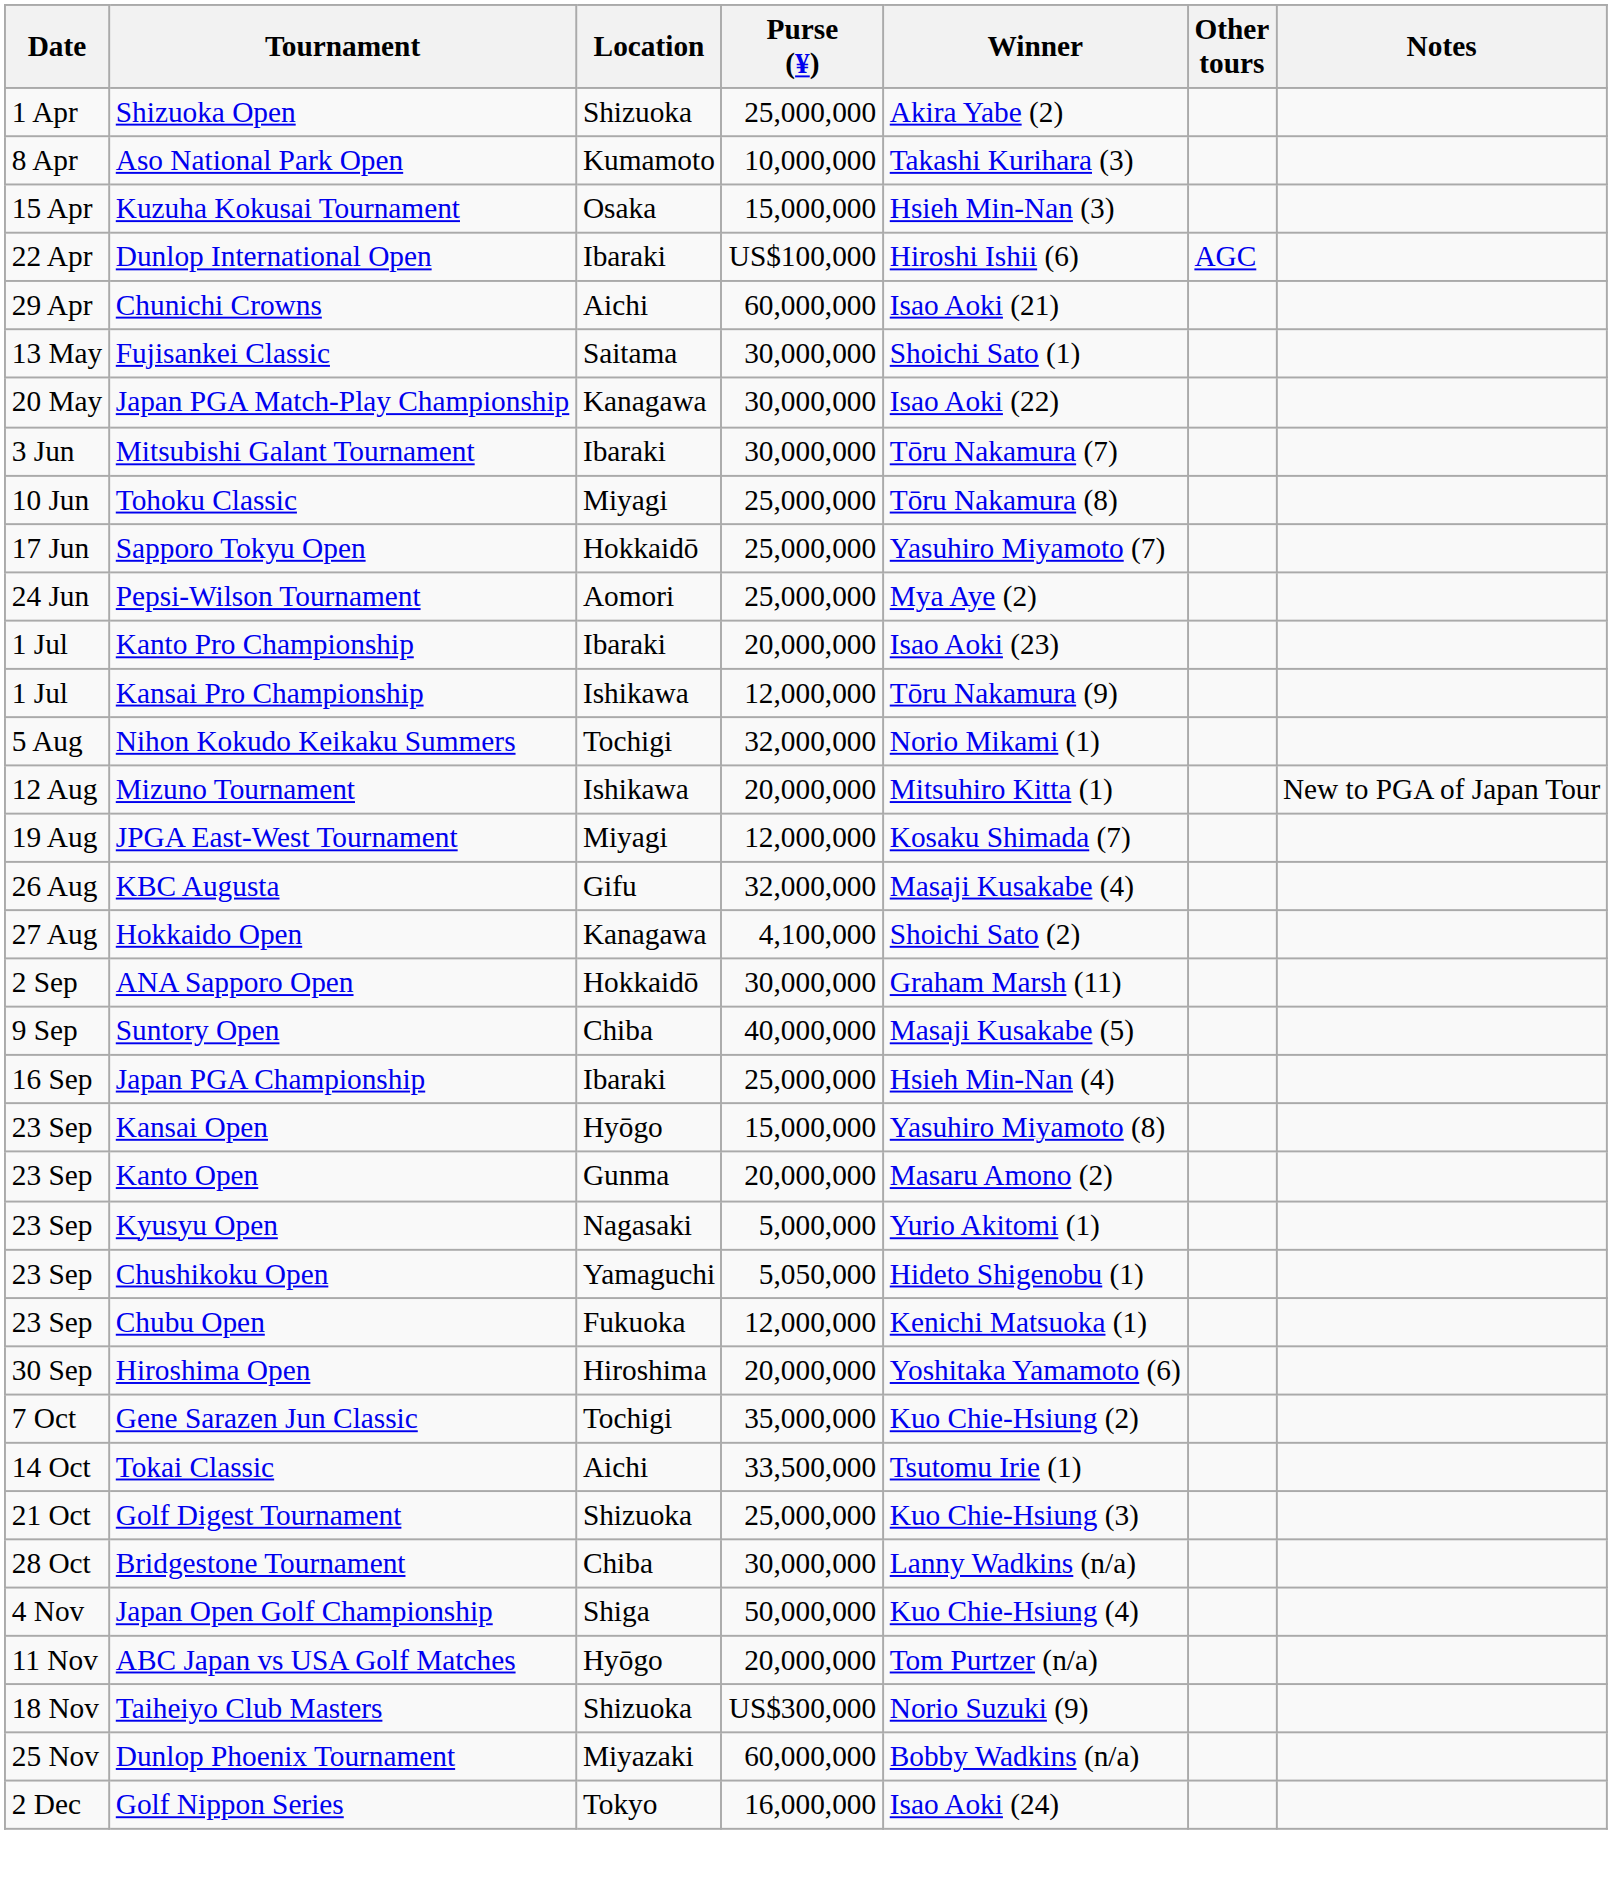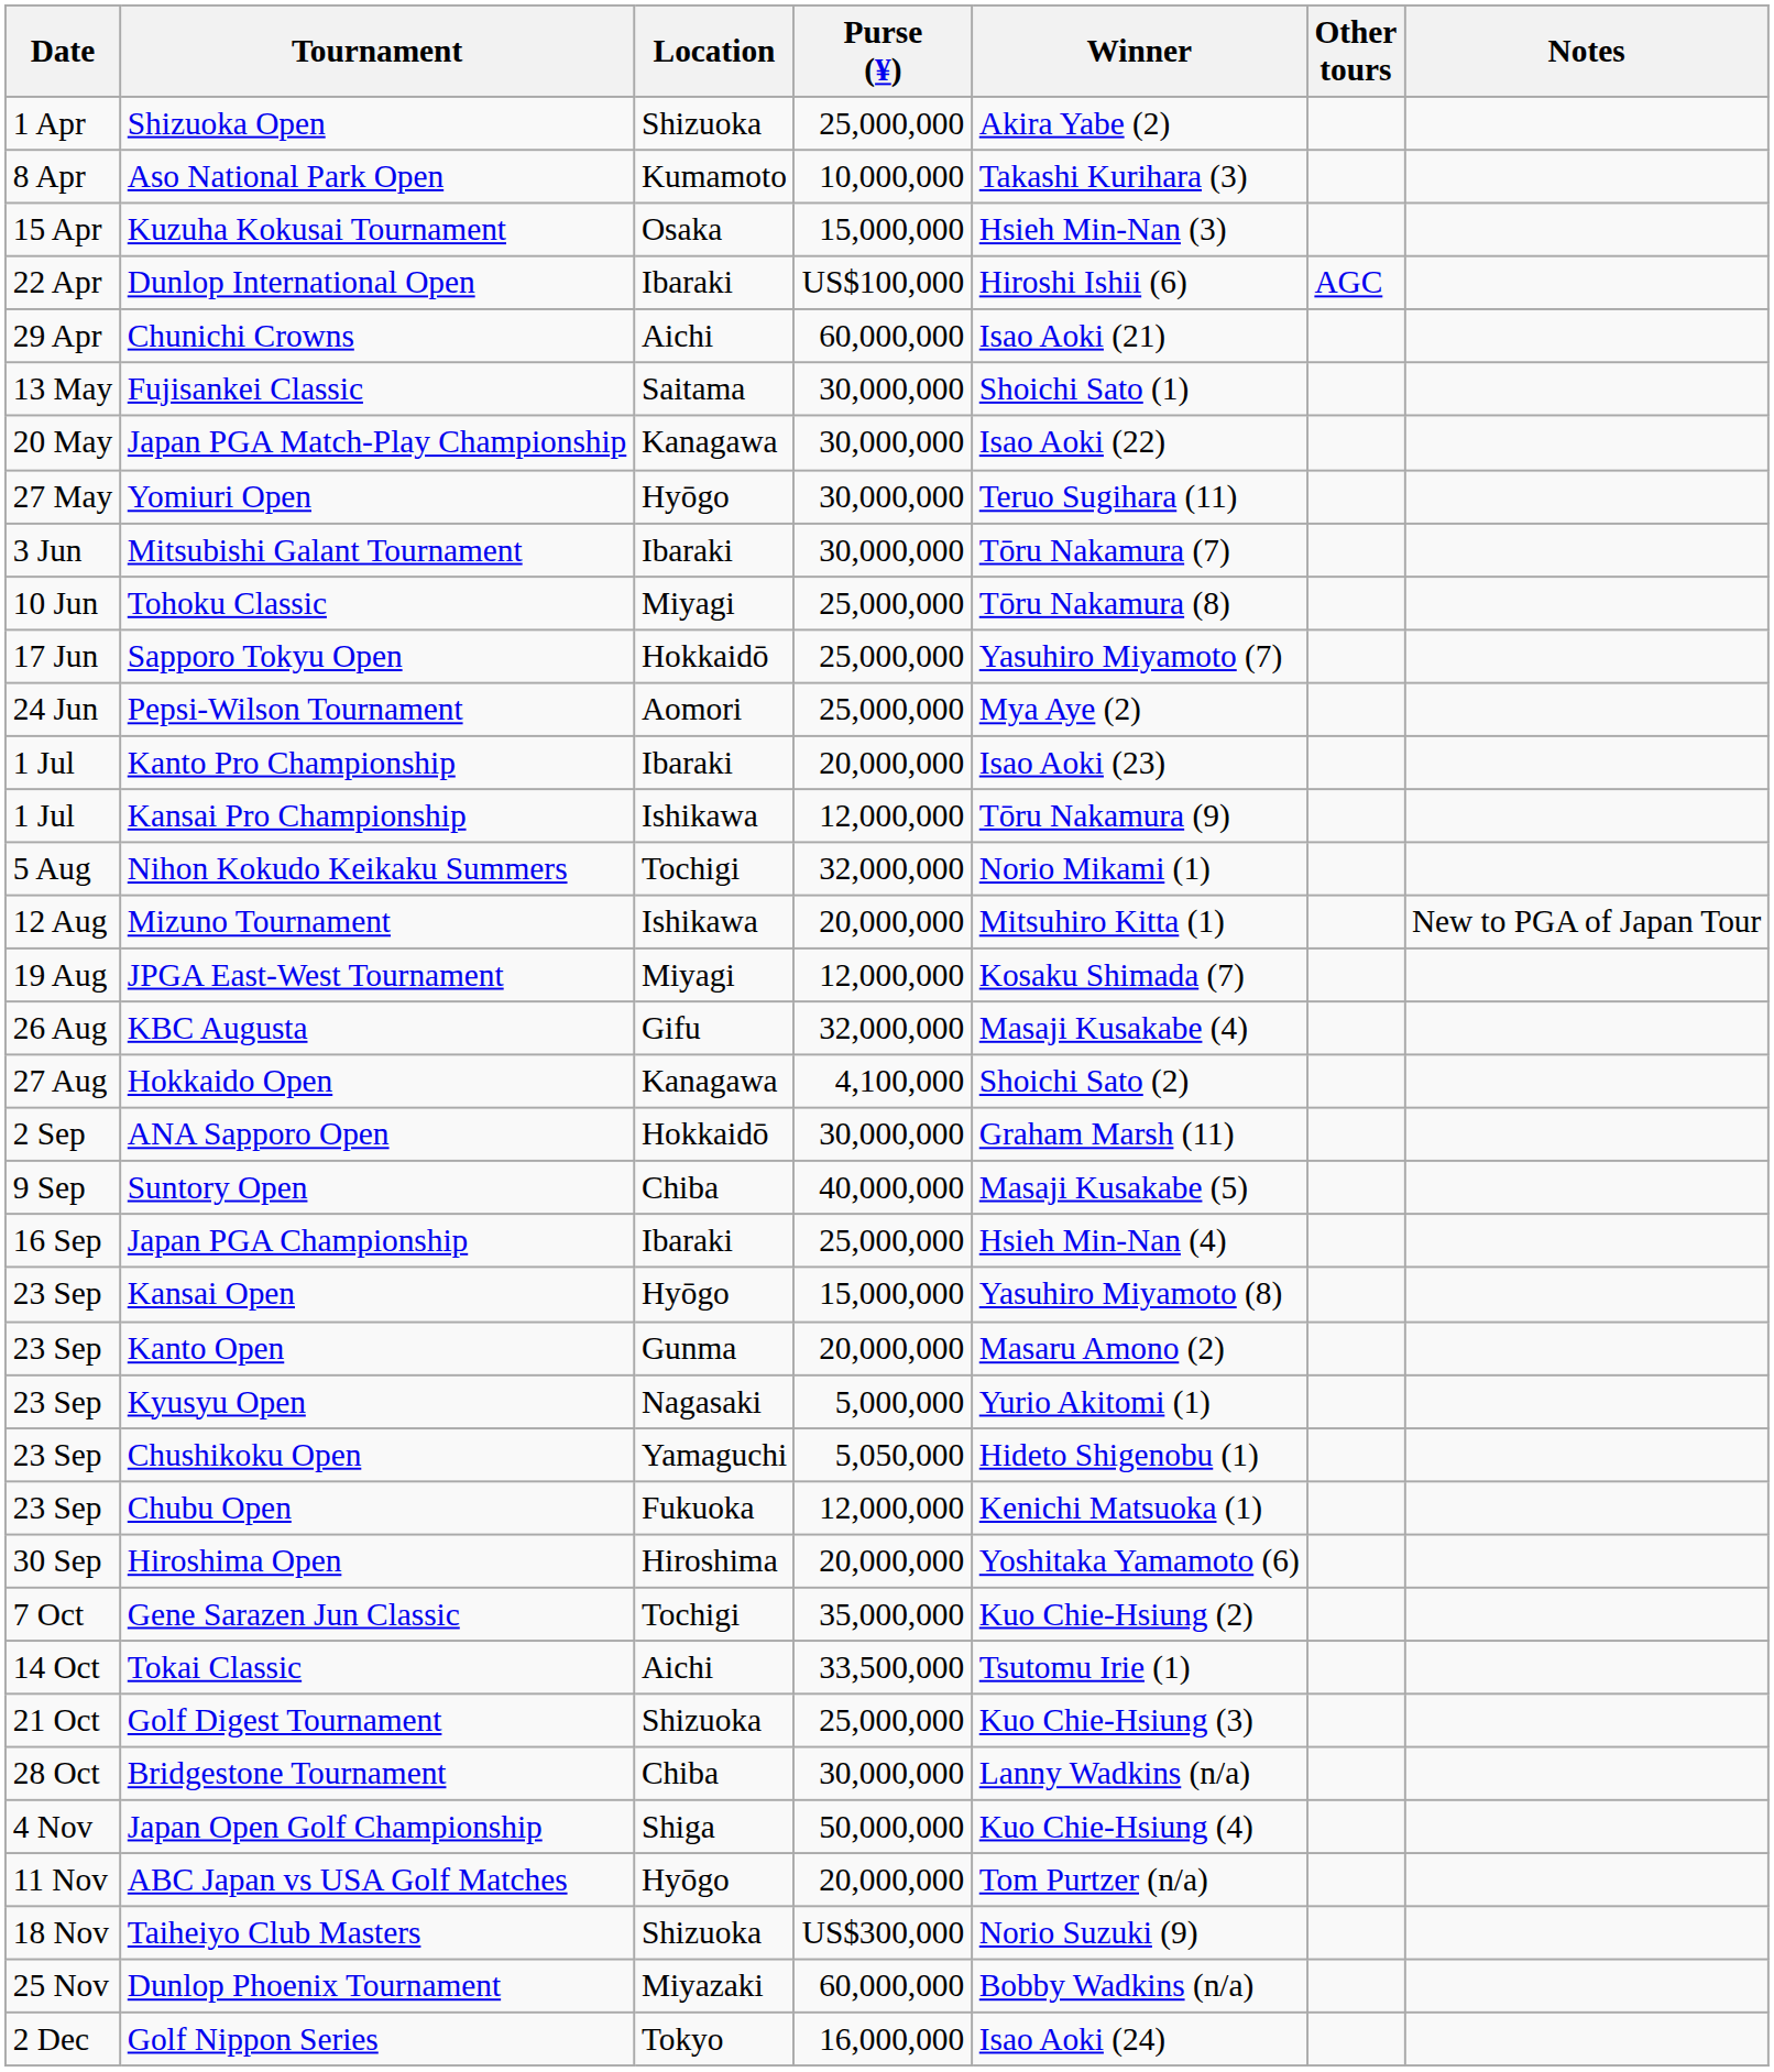 <table class="wikitable" style="font-size:95%">
 <tr>
 <th>Date</th>
 <th>Tournament</th>
 <th>Location</th>
 <th>Purse<br>(<a href='#'>¥</a>)</th>
 <th>Winner</th>
 <th>Other<br>tours</th>
 <th>Notes</th>
 </tr>
 <tr>
 <td>1 Apr</td>
 <td><a href='#'>Shizuoka Open</a></td>
 <td>Shizuoka</td>
 <td align=right>25,000,000</td>
 <td> <a href='#'>Akira Yabe</a> (2)</td>
 <td></td>
 <td></td>
 </tr>
 <tr>
 <td>8 Apr</td>
 <td><a href='#'>Aso National Park Open</a></td>
 <td>Kumamoto</td>
 <td align=right>10,000,000</td>
 <td> <a href='#'>Takashi Kurihara</a> (3)</td>
 <td></td>
 <td></td>
 </tr>
 <tr>
 <td>15 Apr</td>
 <td><a href='#'>Kuzuha Kokusai Tournament</a></td>
 <td>Osaka</td>
 <td align=right>15,000,000</td>
 <td> <a href='#'>Hsieh Min-Nan</a> (3)</td>
 <td></td>
 <td></td>
 </tr>
 <tr>
 <td>22 Apr</td>
 <td><a href='#'>Dunlop International Open</a></td>
 <td>Ibaraki</td>
 <td align=right>US$100,000</td>
 <td> <a href='#'>Hiroshi Ishii</a> (6)</td>
 <td><a href='#'>AGC</a></td>
 <td></td>
 </tr>
 <tr>
 <td>29 Apr</td>
 <td><a href='#'>Chunichi Crowns</a></td>
 <td>Aichi</td>
 <td align=right>60,000,000</td>
 <td> <a href='#'>Isao Aoki</a> (21)</td>
 <td></td>
 <td></td>
 </tr>
 <tr>
 <td>13 May</td>
 <td><a href='#'>Fujisankei Classic</a></td>
 <td>Saitama</td>
 <td align=right>30,000,000</td>
 <td> <a href='#'>Shoichi Sato</a> (1)</td>
 <td></td>
 <td></td>
 </tr>
 <tr>
 <td>20 May</td>
 <td><a href='#'>Japan PGA Match-Play Championship</a></td>
 <td>Kanagawa</td>
 <td align=right>30,000,000</td>
 <td> <a href='#'>Isao Aoki</a> (22)</td>
+<td></td>
+<td></td>
+</tr>
+<tr>
+<td>27 May</td>
+<td><a href='#'>Yomiuri Open</a></td>
+<td>Hyōgo</td>
+<td align=right>30,000,000</td>
+<td> <a href='#'>Teruo Sugihara</a> (11)</td>
 <td></td>
 <td></td>
 </tr>
 <tr>
 <td>3 Jun</td>
 <td><a href='#'>Mitsubishi Galant Tournament</a></td>
 <td>Ibaraki</td>
 <td align=right>30,000,000</td>
 <td> <a href='#'>Tōru Nakamura</a> (7)</td>
 <td></td>
 <td></td>
 </tr>
 <tr>
 <td>10 Jun</td>
 <td><a href='#'>Tohoku Classic</a></td>
 <td>Miyagi</td>
 <td align=right>25,000,000</td>
 <td> <a href='#'>Tōru Nakamura</a> (8)</td>
 <td></td>
 <td></td>
 </tr>
 <tr>
 <td>17 Jun</td>
 <td><a href='#'>Sapporo Tokyu Open</a></td>
 <td>Hokkaidō</td>
 <td align=right>25,000,000</td>
 <td> <a href='#'>Yasuhiro Miyamoto</a> (7)</td>
 <td></td>
 <td></td>
 </tr>
 <tr>
 <td>24 Jun</td>
 <td><a href='#'>Pepsi-Wilson Tournament</a></td>
 <td>Aomori</td>
 <td align=right>25,000,000</td>
 <td> <a href='#'>Mya Aye</a> (2)</td>
 <td></td>
 <td></td>
 </tr>
 <tr>
 <td>1 Jul</td>
 <td><a href='#'>Kanto Pro Championship</a></td>
 <td>Ibaraki</td>
 <td align=right>20,000,000</td>
 <td> <a href='#'>Isao Aoki</a> (23)</td>
 <td></td>
 <td></td>
 </tr>
 <tr>
 <td>1 Jul</td>
 <td><a href='#'>Kansai Pro Championship</a></td>
 <td>Ishikawa</td>
 <td align=right>12,000,000</td>
 <td> <a href='#'>Tōru Nakamura</a> (9)</td>
 <td></td>
 <td></td>
 </tr>
 <tr>
 <td>5 Aug</td>
 <td><a href='#'>Nihon Kokudo Keikaku Summers</a></td>
 <td>Tochigi</td>
 <td align=right>32,000,000</td>
 <td> <a href='#'>Norio Mikami</a> (1)</td>
 <td></td>
 <td></td>
 </tr>
 <tr>
 <td>12 Aug</td>
 <td><a href='#'>Mizuno Tournament</a></td>
 <td>Ishikawa</td>
 <td align=right>20,000,000</td>
 <td> <a href='#'>Mitsuhiro Kitta</a> (1)</td>
 <td></td>
 <td>New to PGA of Japan Tour</td>
 </tr>
 <tr>
 <td>19 Aug</td>
 <td><a href='#'>JPGA East-West Tournament</a></td>
 <td>Miyagi</td>
 <td align=right>12,000,000</td>
 <td> <a href='#'>Kosaku Shimada</a> (7)</td>
 <td></td>
 <td></td>
 </tr>
 <tr>
 <td>26 Aug</td>
 <td><a href='#'>KBC Augusta</a></td>
 <td>Gifu</td>
 <td align=right>32,000,000</td>
 <td> <a href='#'>Masaji Kusakabe</a> (4)</td>
 <td></td>
 <td></td>
 </tr>
 <tr>
 <td>27 Aug</td>
 <td><a href='#'>Hokkaido Open</a></td>
 <td>Kanagawa</td>
 <td align=right>4,100,000</td>
 <td> <a href='#'>Shoichi Sato</a> (2)</td>
 <td></td>
 <td></td>
 </tr>
 <tr>
 <td>2 Sep</td>
 <td><a href='#'>ANA Sapporo Open</a></td>
 <td>Hokkaidō</td>
 <td align=right>30,000,000</td>
 <td> <a href='#'>Graham Marsh</a> (11)</td>
 <td></td>
 <td></td>
 </tr>
 <tr>
 <td>9 Sep</td>
 <td><a href='#'>Suntory Open</a></td>
 <td>Chiba</td>
 <td align=right>40,000,000</td>
 <td> <a href='#'>Masaji Kusakabe</a> (5)</td>
 <td></td>
 <td></td>
 </tr>
 <tr>
 <td>16 Sep</td>
 <td><a href='#'>Japan PGA Championship</a></td>
 <td>Ibaraki</td>
 <td align=right>25,000,000</td>
 <td> <a href='#'>Hsieh Min-Nan</a> (4)</td>
 <td></td>
 <td></td>
 </tr>
 <tr>
 <td>23 Sep</td>
 <td><a href='#'>Kansai Open</a></td>
 <td>Hyōgo</td>
 <td align=right>15,000,000</td>
 <td> <a href='#'>Yasuhiro Miyamoto</a> (8)</td>
 <td></td>
 <td></td>
 </tr>
 <tr>
 <td>23 Sep</td>
 <td><a href='#'>Kanto Open</a></td>
 <td>Gunma</td>
 <td align=right>20,000,000</td>
 <td> <a href='#'>Masaru Amono</a> (2)</td>
 <td></td>
 <td></td>
 </tr>
 <tr>
 <td>23 Sep</td>
 <td><a href='#'>Kyusyu Open</a></td>
 <td>Nagasaki</td>
 <td align=right>5,000,000</td>
 <td> <a href='#'>Yurio Akitomi</a> (1)</td>
 <td></td>
 <td></td>
 </tr>
 <tr>
 <td>23 Sep</td>
 <td><a href='#'>Chushikoku Open</a></td>
 <td>Yamaguchi</td>
 <td align=right>5,050,000</td>
 <td> <a href='#'>Hideto Shigenobu</a> (1)</td>
 <td></td>
 <td></td>
 </tr>
 <tr>
 <td>23 Sep</td>
 <td><a href='#'>Chubu Open</a></td>
 <td>Fukuoka</td>
 <td align=right>12,000,000</td>
 <td> <a href='#'>Kenichi Matsuoka</a> (1)</td>
 <td></td>
 <td></td>
 </tr>
 <tr>
 <td>30 Sep</td>
 <td><a href='#'>Hiroshima Open</a></td>
 <td>Hiroshima</td>
 <td align=right>20,000,000</td>
 <td> <a href='#'>Yoshitaka Yamamoto</a> (6)</td>
 <td></td>
 <td></td>
 </tr>
 <tr>
 <td>7 Oct</td>
 <td><a href='#'>Gene Sarazen Jun Classic</a></td>
 <td>Tochigi</td>
 <td align=right>35,000,000</td>
 <td> <a href='#'>Kuo Chie-Hsiung</a> (2)</td>
 <td></td>
 <td></td>
 </tr>
 <tr>
 <td>14 Oct</td>
 <td><a href='#'>Tokai Classic</a></td>
 <td>Aichi</td>
 <td align=right>33,500,000</td>
 <td> <a href='#'>Tsutomu Irie</a> (1)</td>
 <td></td>
 <td></td>
 </tr>
 <tr>
 <td>21 Oct</td>
 <td><a href='#'>Golf Digest Tournament</a></td>
 <td>Shizuoka</td>
 <td align=right>25,000,000</td>
 <td> <a href='#'>Kuo Chie-Hsiung</a> (3)</td>
 <td></td>
 <td></td>
 </tr>
 <tr>
 <td>28 Oct</td>
 <td><a href='#'>Bridgestone Tournament</a></td>
 <td>Chiba</td>
 <td align=right>30,000,000</td>
 <td> <a href='#'>Lanny Wadkins</a> (n/a)</td>
 <td></td>
 <td></td>
 </tr>
 <tr>
 <td>4 Nov</td>
 <td><a href='#'>Japan Open Golf Championship</a></td>
 <td>Shiga</td>
 <td align=right>50,000,000</td>
 <td> <a href='#'>Kuo Chie-Hsiung</a> (4)</td>
 <td></td>
 <td></td>
 </tr>
 <tr>
 <td>11 Nov</td>
 <td><a href='#'>ABC Japan vs USA Golf Matches</a></td>
 <td>Hyōgo</td>
 <td align=right>20,000,000</td>
 <td> <a href='#'>Tom Purtzer</a> (n/a)</td>
 <td></td>
 <td></td>
 </tr>
 <tr>
 <td>18 Nov</td>
 <td><a href='#'>Taiheiyo Club Masters</a></td>
 <td>Shizuoka</td>
 <td align=right>US$300,000</td>
 <td> <a href='#'>Norio Suzuki</a> (9)</td>
 <td></td>
 <td></td>
 </tr>
 <tr>
 <td>25 Nov</td>
 <td><a href='#'>Dunlop Phoenix Tournament</a></td>
 <td>Miyazaki</td>
 <td align=right>60,000,000</td>
 <td> <a href='#'>Bobby Wadkins</a> (n/a)</td>
 <td></td>
 <td></td>
 </tr>
 <tr>
 <td>2 Dec</td>
 <td><a href='#'>Golf Nippon Series</a></td>
 <td>Tokyo</td>
 <td align=right>16,000,000</td>
 <td> <a href='#'>Isao Aoki</a> (24)</td>
 <td></td>
 <td></td>
 </tr>
 </table>
